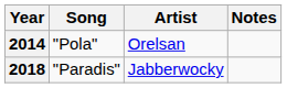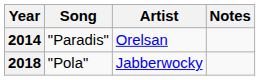 <table class="wikitable plainrowheaders sortable"  style=font-size:100%>
 <tr>
 <th scope="col">Year</th>
 <th scope="col">Song</th>
 <th scope="col">Artist</th>
 <th scope="col" class="unsortable">Notes</th>
 </tr>
 <tr>
 <th scope=row>2014</th>
-<td>"Pola"</td>
+<td>"Paradis"</td>
 <td><a href='#'>Orelsan</a></td>
 <td></td>
 </tr>
 <tr>
 <th scope=row>2018</th>
-<td>"Paradis"</td>
+<td>"Pola"</td>
 <td><a href='#'>Jabberwocky</a></td>
 <td></td>
 </tr>
 </table>
